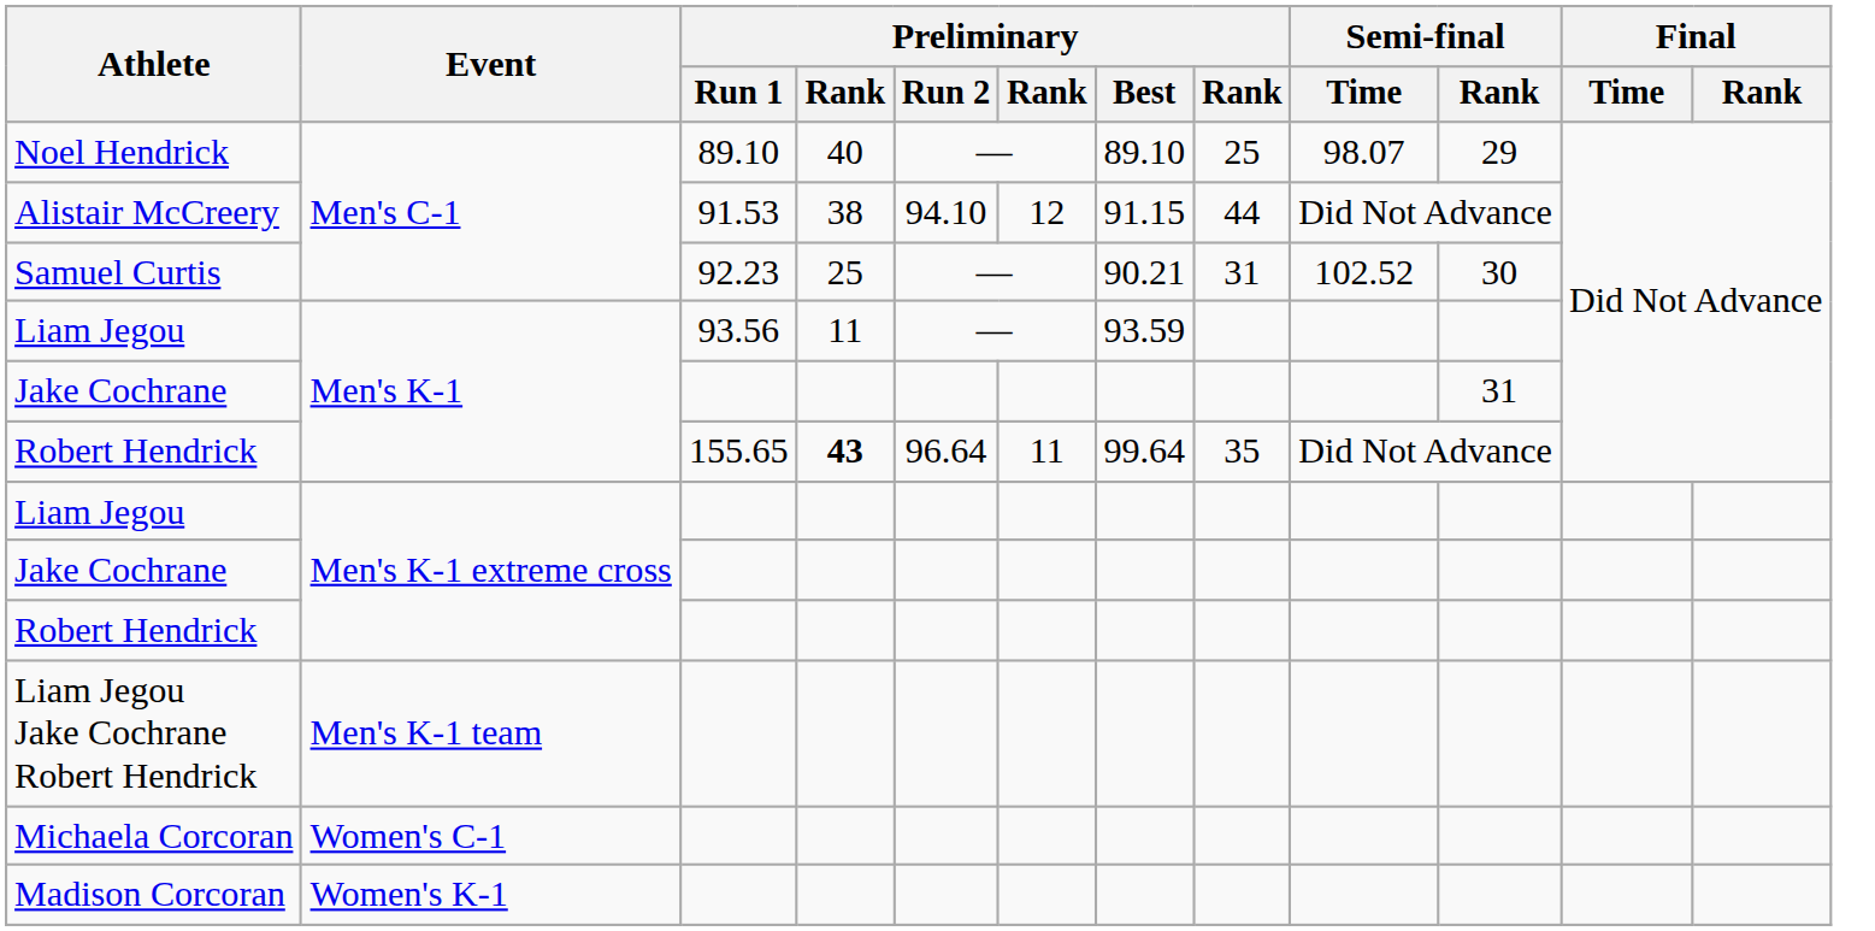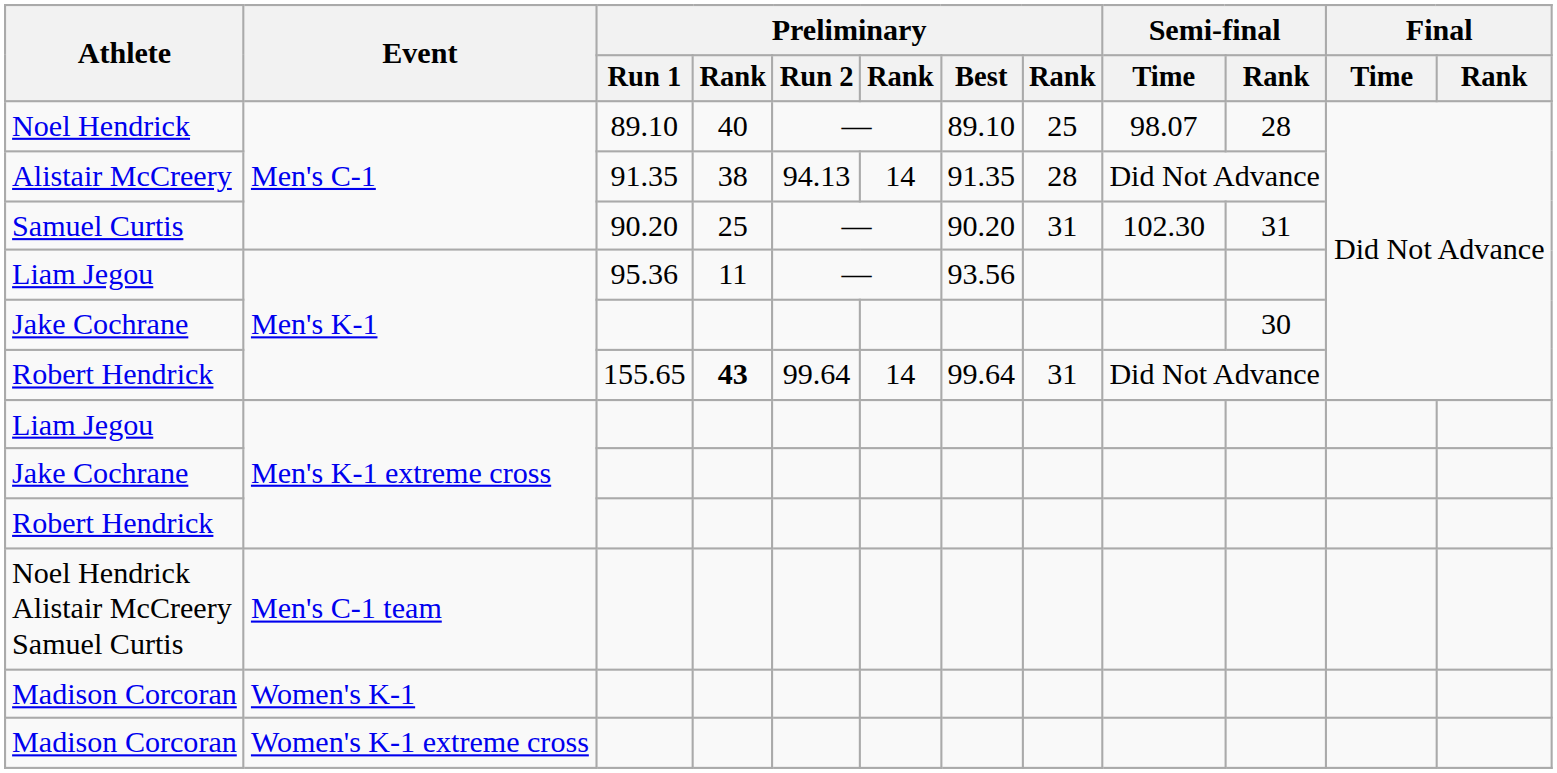 <table class=wikitable style=font-size:90%;text-align:center>
 <tr>
 <th rowspan=2>Athlete</th>
 <th rowspan=2>Event</th>
 <th colspan=6>Preliminary</th>
 <th colspan=2>Semi-final</th>
 <th colspan=2>Final</th>
 </tr>
 <tr style=font-size:95%>
 <th>Run 1</th>
 <th>Rank</th>
 <th>Run 2</th>
 <th>Rank</th>
 <th>Best</th>
 <th>Rank</th>
 <th>Time</th>
 <th>Rank</th>
 <th>Time</th>
 <th>Rank</th>
 </tr>
 <tr>
 <td align=left><a href='#'>Noel Hendrick</a></td>
 <td align=left rowspan=3><a href='#'>Men's C-1</a></td>
 <td>89.10</td>
 <td>40</td>
 <td colspan="2">—</td>
 <td>89.10</td>
 <td>25</td>
 <td>98.07</td>
-<td>29</td>
+<td>28</td>
 <td colspan="2" rowspan="6">Did Not Advance</td>
 </tr>
 <tr>
 <td align=left><a href='#'>Alistair McCreery</a></td>
-<td>91.53</td>
+<td>91.35</td>
 <td>38</td>
-<td>94.10</td>
-<td>12</td>
-<td>91.15</td>
-<td>44</td>
+<td>94.13</td>
+<td>14</td>
+<td>91.35</td>
+<td>28</td>
 <td colspan="2">Did Not Advance</td>
 </tr>
 <tr>
 <td align=left><a href='#'>Samuel Curtis</a></td>
-<td>92.23</td>
+<td>90.20</td>
 <td>25</td>
 <td colspan="2">—</td>
-<td>90.21</td>
+<td>90.20</td>
 <td>31</td>
-<td>102.52</td>
-<td>30</td>
+<td>102.30</td>
+<td>31</td>
 </tr>
 <tr>
 <td align=left><a href='#'>Liam Jegou</a></td>
 <td align=left rowspan=3><a href='#'>Men's K-1</a></td>
-<td>93.56</td>
+<td>95.36</td>
 <td>11</td>
 <td colspan="2">—</td>
-<td>93.59</td>
+<td>93.56</td>
 <td></td>
 <td></td>
 <td></td>
 </tr>
 <tr>
 <td align=left><a href='#'>Jake Cochrane</a></td>
 <td></td>
 <td></td>
 <td></td>
 <td></td>
 <td></td>
 <td></td>
 <td></td>
-<td>31</td>
+<td>30</td>
 </tr>
 <tr>
 <td align=left><a href='#'>Robert Hendrick</a></td>
 <td>155.65</td>
 <td><strong>43</strong></td>
-<td>96.64</td>
-<td>11</td>
 <td>99.64</td>
-<td>35</td>
+<td>14</td>
+<td>99.64</td>
+<td>31</td>
 <td colspan="2">Did Not Advance</td>
 </tr>
 <tr>
 <td align=left><a href='#'>Liam Jegou</a></td>
 <td align=left rowspan=3><a href='#'>Men's K-1 extreme cross</a></td>
 <td></td>
 <td></td>
 <td></td>
 <td></td>
 <td></td>
 <td></td>
 <td></td>
 <td></td>
 <td></td>
 <td></td>
 </tr>
 <tr>
 <td align=left><a href='#'>Jake Cochrane</a></td>
 <td></td>
 <td></td>
 <td></td>
 <td></td>
 <td></td>
 <td></td>
 <td></td>
 <td></td>
 <td></td>
 <td></td>
 </tr>
 <tr>
 <td align=left><a href='#'>Robert Hendrick</a></td>
 <td></td>
 <td></td>
 <td></td>
 <td></td>
 <td></td>
 <td></td>
 <td></td>
 <td></td>
 <td></td>
 <td></td>
 </tr>
 <tr>
-<td align=left>Liam Jegou<br>Jake Cochrane<br>Robert Hendrick</td>
-<td align=left><a href='#'>Men's K-1 team</a></td>
-<td></td>
-<td></td>
-<td></td>
-<td></td>
-<td></td>
-<td></td>
-<td></td>
-<td></td>
-<td></td>
-<td></td>
-</tr>
-<tr>
-<td align=left><a href='#'>Michaela Corcoran</a></td>
-<td align="left"><a href='#'>Women's C-1</a></td>
+<td align=left>Noel Hendrick<br>Alistair McCreery<br>Samuel Curtis</td>
+<td align=left><a href='#'>Men's C-1 team</a></td>
 <td></td>
 <td></td>
 <td></td>
 <td></td>
 <td></td>
 <td></td>
 <td></td>
 <td></td>
 <td></td>
 <td></td>
 </tr>
 <tr>
 <td align="left"><a href='#'>Madison Corcoran</a></td>
 <td align=left><a href='#'>Women's K-1</a></td>
 <td></td>
 <td></td>
 <td></td>
 <td></td>
 <td></td>
 <td></td>
 <td></td>
 <td></td>
 <td></td>
 <td></td>
 </tr>
+<tr>
+<td align="left"><a href='#'>Madison Corcoran</a></td>
+<td align="left"><a href='#'>Women's K-1 extreme cross</a></td>
+<td></td>
+<td></td>
+<td></td>
+<td></td>
+<td></td>
+<td></td>
+<td></td>
+<td></td>
+<td></td>
+<td></td>
+</tr>
 </table>
